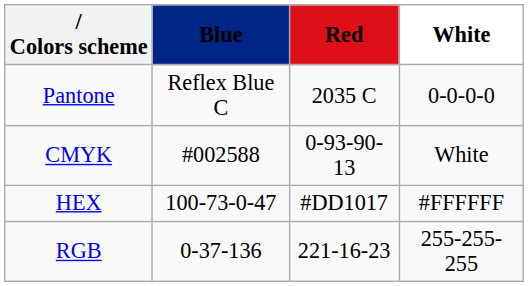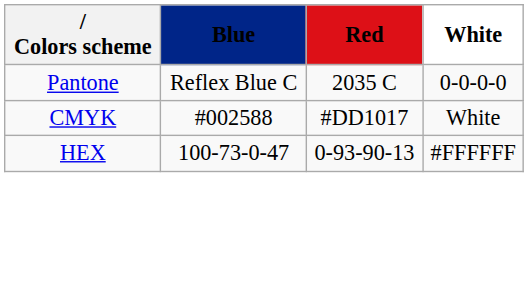 <table class=wikitable width=60% style="text-align:center;">
 <tr>
 <th>/<br>Colors scheme</th>
 <th style="background:#002588">Blue</th>
 <th style="background:#DD1017">Red</th>
 <th style="background:#FFFFFF">White</th>
 </tr>
 <tr>
 <td><a href='#'>Pantone</a></td>
 <td>Reflex Blue C</td>
 <td>2035 C</td>
 <td>0-0-0-0</td>
 </tr>
 <tr>
 <td><a href='#'>CMYK</a></td>
 <td>#002588</td>
-<td>0-93-90-13</td>
+<td>#DD1017</td>
 <td>White</td>
 </tr>
 <tr>
 <td><a href='#'>HEX</a></td>
 <td>100-73-0-47</td>
-<td>#DD1017</td>
+<td>0-93-90-13</td>
 <td>#FFFFFF</td>
 </tr>
-<tr>
-<td><a href='#'>RGB</a></td>
-<td>0-37-136</td>
-<td>221-16-23</td>
-<td>255-255-255</td>
-</tr>
 </table>
